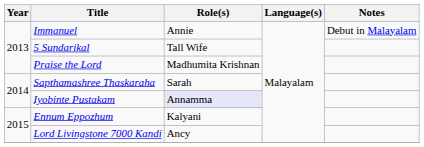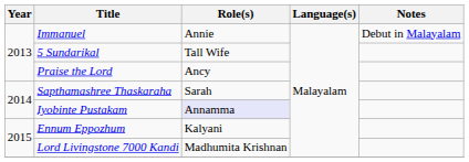 <table class="wikitable sortable">
 <tr>
 <th>Year</th>
 <th>Title</th>
 <th>Role(s)</th>
 <th>Language(s)</th>
 <th>Notes</th>
 </tr>
 <tr>
 <td rowspan="3">2013</td>
 <td><em><a href='#'>Immanuel</a></em></td>
 <td>Annie</td>
 <td rowspan="7">Malayalam</td>
 <td>Debut in <a href='#'>Malayalam</a></td>
 </tr>
 <tr>
 <td><em><a href='#'>5 Sundarikal</a></em></td>
 <td>Tall Wife</td>
 <td></td>
 </tr>
 <tr>
 <td><em><a href='#'>Praise the Lord</a></em></td>
-<td>Madhumita Krishnan</td>
+<td>Ancy</td>
 <td></td>
 </tr>
 <tr>
 <td rowspan="2">2014</td>
 <td><em><a href='#'>Sapthamashree Thaskaraha</a></em></td>
 <td>Sarah</td>
 <td></td>
 </tr>
 <tr>
 <td><em><a href='#'>Iyobinte Pustakam</a></em></td>
 <td style="background: lavender;">Annamma</td>
 <td></td>
 </tr>
 <tr>
 <td rowspan="2">2015</td>
 <td><em><a href='#'>Ennum Eppozhum</a></em></td>
 <td>Kalyani</td>
 <td></td>
 </tr>
 <tr>
 <td><em><a href='#'>Lord Livingstone 7000 Kandi</a></em></td>
-<td>Ancy</td>
+<td>Madhumita Krishnan</td>
 <td></td>
 </tr>
 <tr>
 </tr>
 </table>
